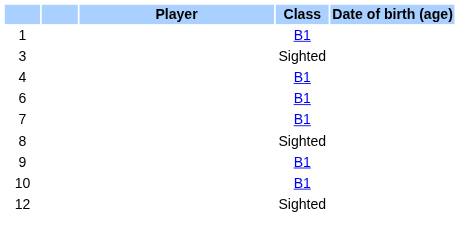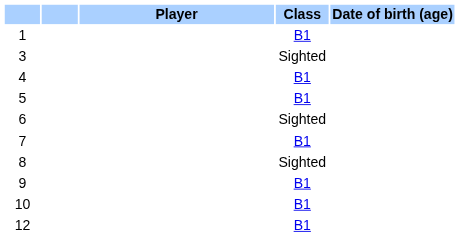 <table class="sortable" border="0" cellspacing="2" cellpadding="2">
 <tr style="background-color:#AAD0FF">
 <th width=8%></th>
 <th width=8%></th>
 <th width=44%>Player</th>
 <th width=12%>Class</th>
 <th width=28%>Date of birth (age)</th>
 </tr>
 <tr>
 <td style="text-align: center;">1</td>
 <td style="text-align: center;"></td>
 <td></td>
 <td style="text-align: center;"><a href='#'>B1</a></td>
 <td></td>
 </tr>
 <tr>
 <td style="text-align: center;">3</td>
 <td style="text-align: center;"></td>
 <td></td>
 <td style="text-align: center;">Sighted</td>
 <td></td>
 </tr>
 <tr>
 <td style="text-align: center;">4</td>
 <td style="text-align: center;"></td>
 <td></td>
 <td style="text-align: center;"><a href='#'>B1</a></td>
 <td></td>
 </tr>
 <tr>
+<td style="text-align: center;">5</td>
+<td style="text-align: center;"></td>
+<td></td>
+<td style="text-align: center;"><a href='#'>B1</a></td>
+<td></td>
+</tr>
+<tr>
 <td style="text-align: center;">6</td>
 <td style="text-align: center;"></td>
 <td></td>
-<td style="text-align: center;"><a href='#'>B1</a></td>
+<td style="text-align: center;">Sighted</td>
 <td></td>
 </tr>
 <tr>
 <td style="text-align: center;">7</td>
 <td style="text-align: center;"></td>
 <td></td>
 <td style="text-align: center;"><a href='#'>B1</a></td>
 <td></td>
 </tr>
 <tr>
 <td style="text-align: center;">8</td>
 <td style="text-align: center;"></td>
 <td></td>
 <td style="text-align: center;">Sighted</td>
 <td></td>
 </tr>
 <tr>
 <td style="text-align: center;">9</td>
 <td style="text-align: center;"></td>
 <td></td>
 <td style="text-align: center;"><a href='#'>B1</a></td>
 <td></td>
 </tr>
 <tr>
 <td style="text-align: center;">10</td>
 <td style="text-align: center;"></td>
 <td></td>
 <td style="text-align: center;"><a href='#'>B1</a></td>
 <td></td>
 </tr>
 <tr>
 <td style="text-align: center;">12</td>
 <td style="text-align: center;"></td>
 <td></td>
-<td style="text-align: center;">Sighted</td>
+<td style="text-align: center;"><a href='#'>B1</a></td>
 <td></td>
 </tr>
 </table>
